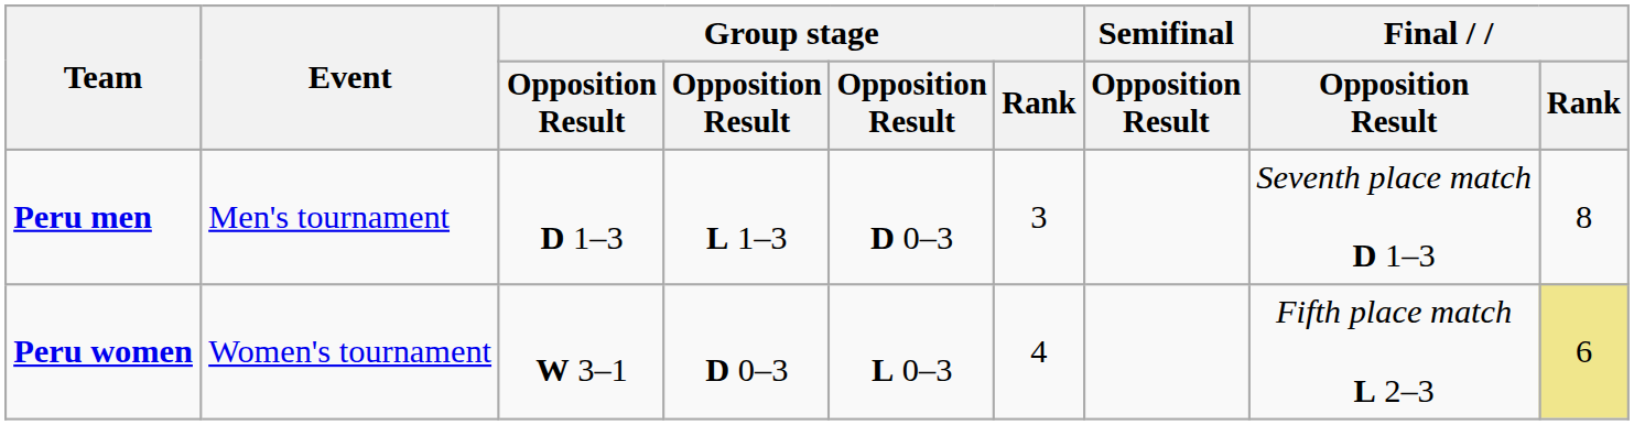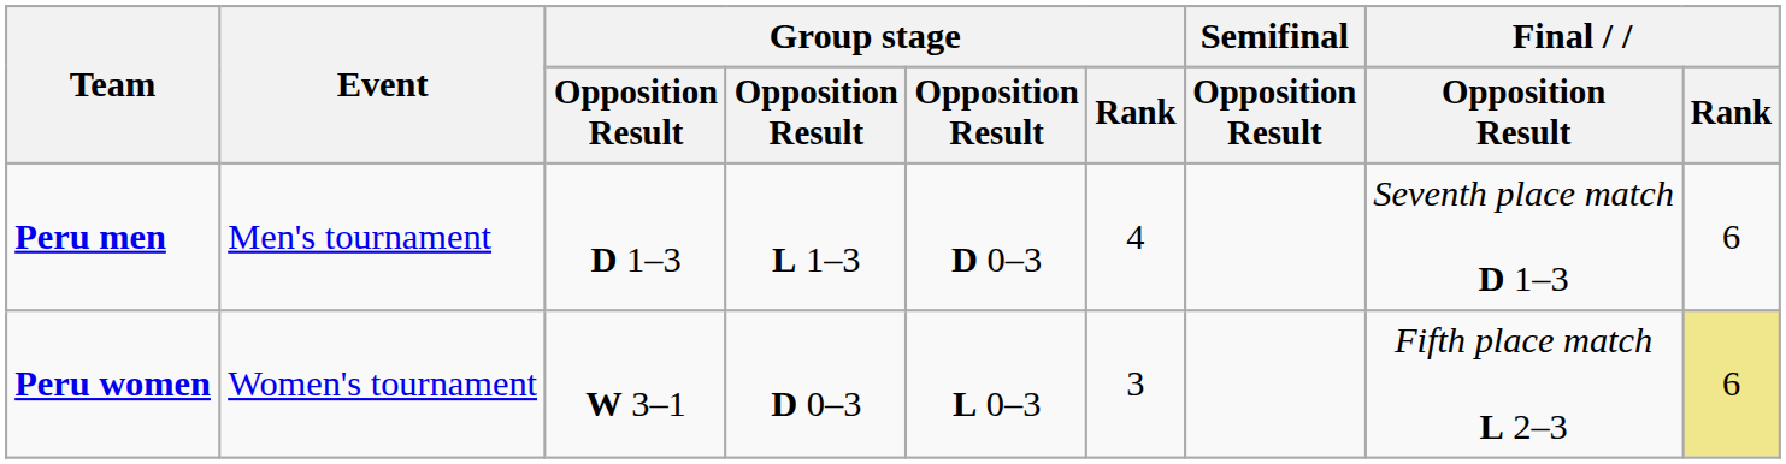 <table class="wikitable" style="font-size:90%;text-align:center">
 <tr>
 <th rowspan=2>Team</th>
 <th rowspan=2>Event</th>
 <th colspan=4>Group stage</th>
 <th>Semifinal</th>
 <th colspan=2>Final /  / </th>
 </tr>
 <tr style=font-size:95%>
 <th>Opposition<br>Result</th>
 <th>Opposition<br>Result</th>
 <th>Opposition<br>Result</th>
 <th>Rank</th>
 <th>Opposition<br>Result</th>
 <th>Opposition<br>Result</th>
 <th>Rank</th>
 </tr>
 <tr>
 <td style="text-align:left"><strong><a href='#'>Peru men</a></strong></td>
 <td style="text-align:left"><a href='#'>Men's tournament</a></td>
 <td><br><strong>D</strong> 1–3</td>
 <td><br><strong>L</strong> 1–3</td>
 <td><br><strong>D</strong> 0–3</td>
-<td>3</td>
+<td>4</td>
 <td></td>
 <td><em>Seventh place match</em><br><br><strong>D</strong> 1–3</td>
-<td>8</td>
+<td>6</td>
 </tr>
 <tr>
 <td style="text-align:left"><strong><a href='#'>Peru women</a></strong></td>
 <td style="text-align:left"><a href='#'>Women's tournament</a></td>
 <td><br><strong>W</strong> 3–1</td>
 <td><br><strong>D</strong> 0–3</td>
 <td><br><strong>L</strong> 0–3</td>
-<td>4</td>
+<td>3</td>
 <td></td>
 <td><em>Fifth place match</em><br><br><strong>L</strong> 2–3</td>
 <td style="background: khaki;">6</td>
 </tr>
 </table>
